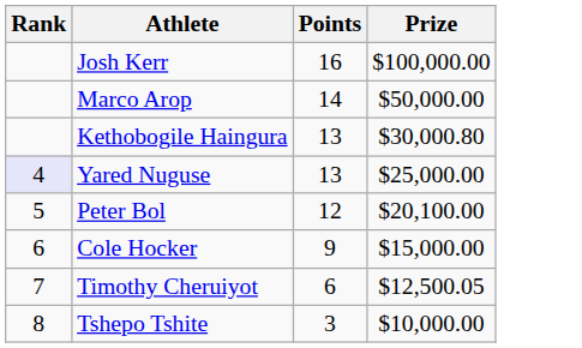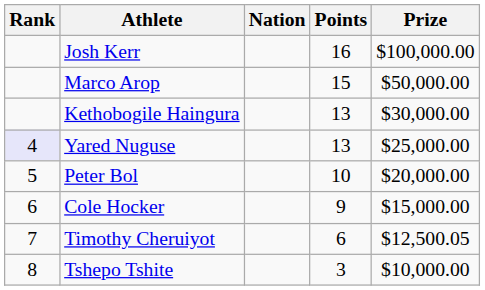 <table class="wikitable mw-datatable sortable" style="text-align:center;">
 <tr>
 <th scope="col" style="width: 10px;">Rank</th>
 <th scope="col">Athlete</th>
+<th scope="col">Nation</th>
 <th scope="col">Points</th>
 <th scope="col">Prize</th>
 </tr>
 <tr>
 <td></td>
 <td align=left><a href='#'>Josh Kerr</a> </td>
+<td align=left></td>
 <td>16</td>
 <td>$100,000.00</td>
 </tr>
 <tr>
 <td></td>
 <td align=left><a href='#'>Marco Arop</a> </td>
-<td>14</td>
+<td align=left></td>
+<td>15</td>
 <td>$50,000.00</td>
 </tr>
 <tr>
 <td></td>
 <td align=left><a href='#'>Kethobogile Haingura</a> </td>
+<td align=left></td>
 <td>13</td>
-<td>$30,000.80</td>
+<td>$30,000.00</td>
 </tr>
 <tr>
 <td style="background: lavender;">4</td>
 <td align=left><a href='#'>Yared Nuguse</a> </td>
+<td align=left></td>
 <td>13</td>
 <td>$25,000.00</td>
 </tr>
 <tr>
 <td>5</td>
 <td align=left><a href='#'>Peter Bol</a> </td>
-<td>12</td>
-<td>$20,100.00</td>
+<td align=left></td>
+<td>10</td>
+<td>$20,000.00</td>
 </tr>
 <tr>
 <td>6</td>
 <td align=left><a href='#'>Cole Hocker</a> </td>
+<td align=left></td>
 <td>9</td>
 <td>$15,000.00</td>
 </tr>
 <tr>
 <td>7</td>
 <td align=left><a href='#'>Timothy Cheruiyot</a> </td>
+<td align=left></td>
 <td>6</td>
 <td>$12,500.05</td>
 </tr>
 <tr>
 <td>8</td>
 <td align=left><a href='#'>Tshepo Tshite</a> </td>
+<td align=left></td>
 <td>3</td>
 <td>$10,000.00</td>
 </tr>
 </table>
